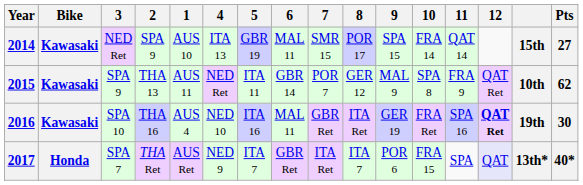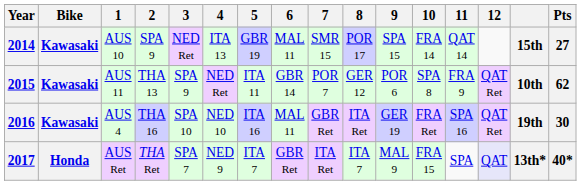 <table class="wikitable" style="text-align:center; font-size:90%">
 <tr>
 <th>Year</th>
 <th>Bike</th>
+<th>1</th>
+<th>2</th>
 <th>3</th>
-<th>2</th>
-<th>1</th>
 <th>4</th>
 <th>5</th>
 <th>6</th>
 <th>7</th>
 <th>8</th>
 <th>9</th>
 <th>10</th>
 <th>11</th>
 <th>12</th>
 <th></th>
 <th>Pts</th>
 </tr>
 <tr>
 <th><a href='#'>2014</a></th>
 <th><a href='#'>Kawasaki</a></th>
+<td style="background:#dfffdf;"><a href='#'>AUS</a><br><small>10</small></td>
+<td style="background:#dfffdf;"><a href='#'>SPA</a><br><small>9</small></td>
 <td style="background:#efcfff;"><a href='#'>NED</a><br><small>Ret</small></td>
-<td style="background:#dfffdf;"><a href='#'>SPA</a><br><small>9</small></td>
-<td style="background:#dfffdf;"><a href='#'>AUS</a><br><small>10</small></td>
 <td style="background:#dfffdf;"><a href='#'>ITA</a><br><small>13</small></td>
 <td style="background:#cfcfff;"><a href='#'>GBR</a><br><small>19</small></td>
 <td style="background:#dfffdf;"><a href='#'>MAL</a><br><small>11</small></td>
 <td style="background:#dfffdf;"><a href='#'>SMR</a><br><small>15</small></td>
 <td style="background:#cfcfff;"><a href='#'>POR</a><br><small>17</small></td>
 <td style="background:#dfffdf;"><a href='#'>SPA</a><br><small>15</small></td>
 <td style="background:#dfffdf;"><a href='#'>FRA</a><br><small>14</small></td>
 <td style="background:#dfffdf;"><a href='#'>QAT</a><br><small>14</small></td>
 <td></td>
 <th>15th</th>
 <th>27</th>
 </tr>
 <tr>
 <th><a href='#'>2015</a></th>
 <th><a href='#'>Kawasaki</a></th>
+<td style="background:#dfffdf;"><a href='#'>AUS</a><br><small>11</small></td>
+<td style="background:#dfffdf;"><a href='#'>THA</a><br><small>13</small></td>
 <td style="background:#dfffdf;"><a href='#'>SPA</a><br><small>9</small></td>
-<td style="background:#dfffdf;"><a href='#'>THA</a><br><small>13</small></td>
-<td style="background:#dfffdf;"><a href='#'>AUS</a><br><small>11</small></td>
 <td style="background:#efcfff;"><a href='#'>NED</a><br><small>Ret</small></td>
 <td style="background:#dfffdf;"><a href='#'>ITA</a><br><small>11</small></td>
 <td style="background:#dfffdf;"><a href='#'>GBR</a><br><small>14</small></td>
 <td style="background:#dfffdf;"><a href='#'>POR</a><br><small>7</small></td>
 <td style="background:#dfffdf;"><a href='#'>GER</a><br><small>12</small></td>
-<td style="background:#dfffdf;"><a href='#'>MAL</a><br><small>9</small></td>
+<td style="background:#dfffdf;"><a href='#'>POR</a><br><small>6</small></td>
 <td style="background:#dfffdf;"><a href='#'>SPA</a><br><small>8</small></td>
 <td style="background:#dfffdf;"><a href='#'>FRA</a><br><small>9</small></td>
 <td style="background:#efcfff;"><a href='#'>QAT</a><br><small>Ret</small></td>
 <th>10th</th>
 <th>62</th>
 </tr>
 <tr>
 <th><a href='#'>2016</a></th>
 <th><a href='#'>Kawasaki</a></th>
+<td style="background:#dfffdf;"><a href='#'>AUS</a><br><small>4</small></td>
+<td style="background:#cfcfff;"><a href='#'>THA</a><br><small>16</small></td>
 <td style="background:#dfffdf;"><a href='#'>SPA</a><br><small>10</small></td>
-<td style="background:#cfcfff;"><a href='#'>THA</a><br><small>16</small></td>
-<td style="background:#dfffdf;"><a href='#'>AUS</a><br><small>4</small></td>
 <td style="background:#dfffdf;"><a href='#'>NED</a><br><small>10</small></td>
 <td style="background:#cfcfff;"><a href='#'>ITA</a><br><small>16</small></td>
 <td style="background:#dfffdf;"><a href='#'>MAL</a><br><small>11</small></td>
 <td style="background:#efcfff;"><a href='#'>GBR</a><br><small>Ret</small></td>
 <td style="background:#efcfff;"><a href='#'>ITA</a><br><small>Ret</small></td>
 <td style="background:#cfcfff;"><a href='#'>GER</a><br><small>19</small></td>
 <td style="background:#efcfff;"><a href='#'>FRA</a><br><small>Ret</small></td>
 <td style="background:#cfcfff;"><a href='#'>SPA</a><br><small>16</small></td>
-<td style="background:#efcfff;"><strong><a href='#'>QAT</a><br><small>Ret</small></strong></td>
+<td style="background:#efcfff;"><a href='#'>QAT</a><br><small>Ret</small></td>
 <th>19th</th>
 <th>30</th>
 </tr>
 <tr>
 <th><a href='#'>2017</a></th>
 <th><a href='#'>Honda</a></th>
+<td style="background:#efcfff;"><a href='#'>AUS</a><br><small>Ret</small></td>
+<td style="background:#efcfff;"><em><a href='#'>THA</a></em><br><small>Ret</small></td>
 <td style="background:#dfffdf;"><a href='#'>SPA</a><br><small>7</small></td>
-<td style="background:#efcfff;"><em><a href='#'>THA</a></em><br><small>Ret</small></td>
-<td style="background:#efcfff;"><a href='#'>AUS</a><br><small>Ret</small></td>
 <td style="background:#dfffdf;"><a href='#'>NED</a><br><small>9</small></td>
 <td style="background:#dfffdf;"><a href='#'>ITA</a><br><small>7</small></td>
 <td style="background:#efcfff;"><a href='#'>GBR</a><br><small>Ret</small></td>
 <td style="background:#efcfff;"><a href='#'>ITA</a><br><small>Ret</small></td>
 <td style="background:#dfffdf;"><a href='#'>ITA</a><br><small>7</small></td>
-<td style="background:#dfffdf;"><a href='#'>POR</a><br><small>6</small></td>
+<td style="background:#dfffdf;"><a href='#'>MAL</a><br><small>9</small></td>
 <td style="background:#dfffdf;"><a href='#'>FRA</a><br><small>15</small></td>
 <td><a href='#'>SPA</a><br><small></small></td>
 <td style="background: lavender;"><a href='#'>QAT</a><br><small></small></td>
 <th>13th*</th>
 <th>40*</th>
 </tr>
 </table>
